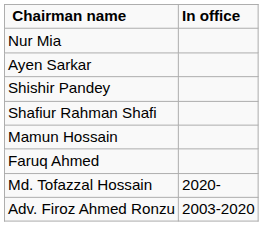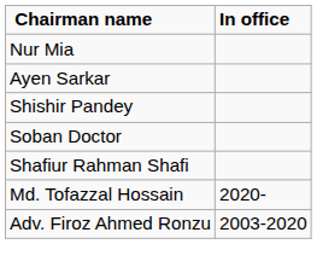 <table class="wikitable sortable">
 <tr>
 <td> <strong>Chairman name</strong></td>
 <td><strong>In office</strong></td>
 </tr>
 <tr>
 <td>Nur Mia</td>
 <td></td>
 </tr>
 <tr>
 <td>Ayen Sarkar</td>
 <td></td>
 </tr>
 <tr>
 <td>Shishir Pandey</td>
 <td></td>
 </tr>
 <tr>
-<td>Shafiur Rahman Shafi</td>
+<td>Soban Doctor</td>
 <td></td>
 </tr>
 <tr>
-<td>Mamun Hossain</td>
-<td></td>
-</tr>
-<tr>
-<td>Faruq Ahmed</td>
+<td>Shafiur Rahman Shafi</td>
 <td></td>
 </tr>
 <tr>
 <td>Md. Tofazzal Hossain</td>
 <td>2020-</td>
 </tr>
 <tr>
 <td>Adv. Firoz Ahmed Ronzu</td>
 <td>2003-2020</td>
 </tr>
 </table>
